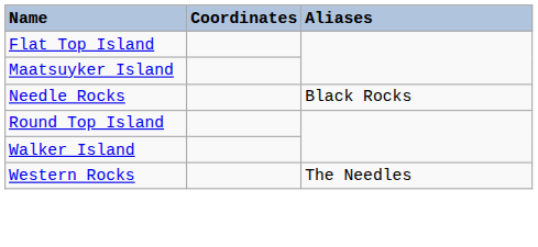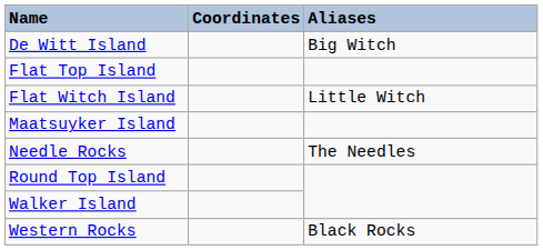 <table class="wikitable">
 <tr>
 <th width="140" style="text-align:left;background-color:#B0C4DE;">Name</th>
 <th style="text-align:left;background-color:#B0C4DE;">Coordinates</th>
 <th width="180" style="text-align:left;background-color:#B0C4DE;">Aliases</th>
 </tr>
 <tr>
+<td><a href='#'>De Witt Island</a></td>
+<td></td>
+<td>Big Witch</td>
+</tr>
+<tr>
 <td><a href='#'>Flat Top Island</a></td>
 <td></td>
+</tr>
+<tr>
+<td><a href='#'>Flat Witch Island</a></td>
+<td></td>
+<td>Little Witch</td>
 </tr>
 <tr>
 <td><a href='#'>Maatsuyker Island</a></td>
 <td></td>
 </tr>
 <tr>
 <td><a href='#'>Needle Rocks</a></td>
 <td></td>
-<td>Black Rocks</td>
+<td>The Needles</td>
 </tr>
 <tr>
 <td><a href='#'>Round Top Island</a></td>
 <td></td>
 </tr>
 <tr>
 <td><a href='#'>Walker Island</a></td>
 <td></td>
 </tr>
 <tr>
 <td><a href='#'>Western Rocks</a></td>
 <td></td>
-<td>The Needles</td>
+<td>Black Rocks</td>
 </tr>
 </table>
